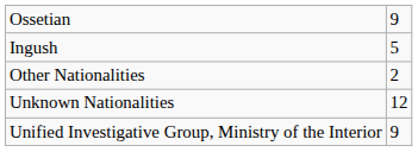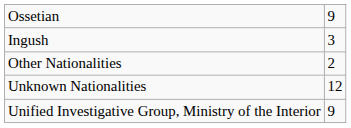 <table class="wikitable">
 <tr>
 <td>Ossetian</td>
 <td>9</td>
 </tr>
 <tr>
 <td>Ingush</td>
-<td>5</td>
+<td>3</td>
 </tr>
 <tr>
 <td>Other Nationalities</td>
 <td>2</td>
 </tr>
 <tr>
 <td>Unknown Nationalities</td>
 <td>12</td>
 </tr>
 <tr>
 <td>Unified Investigative Group, Ministry of the Interior</td>
 <td>9</td>
 </tr>
 </table>
